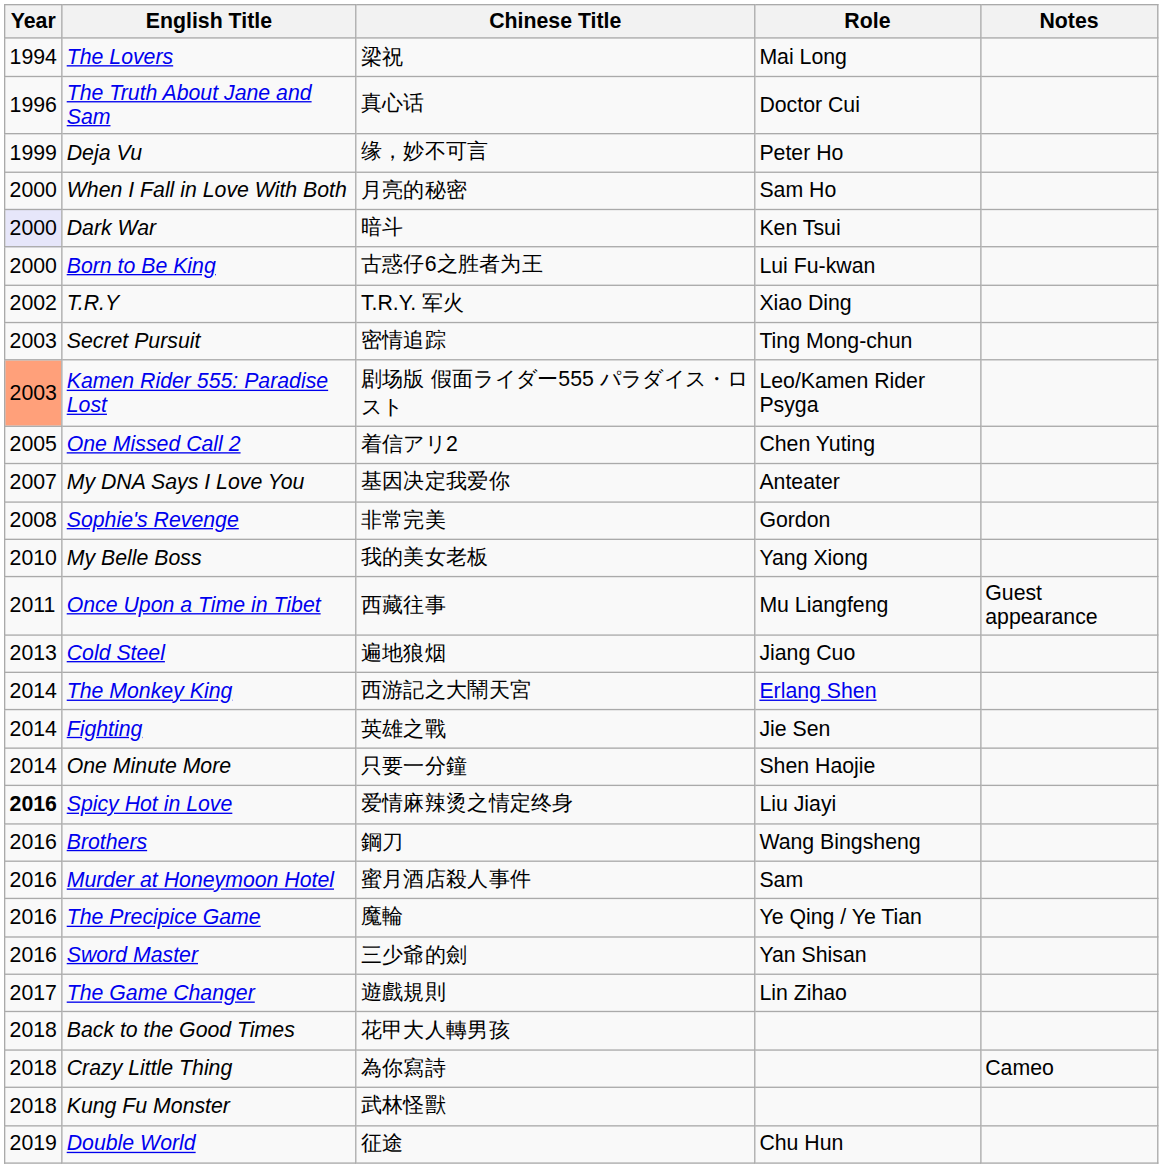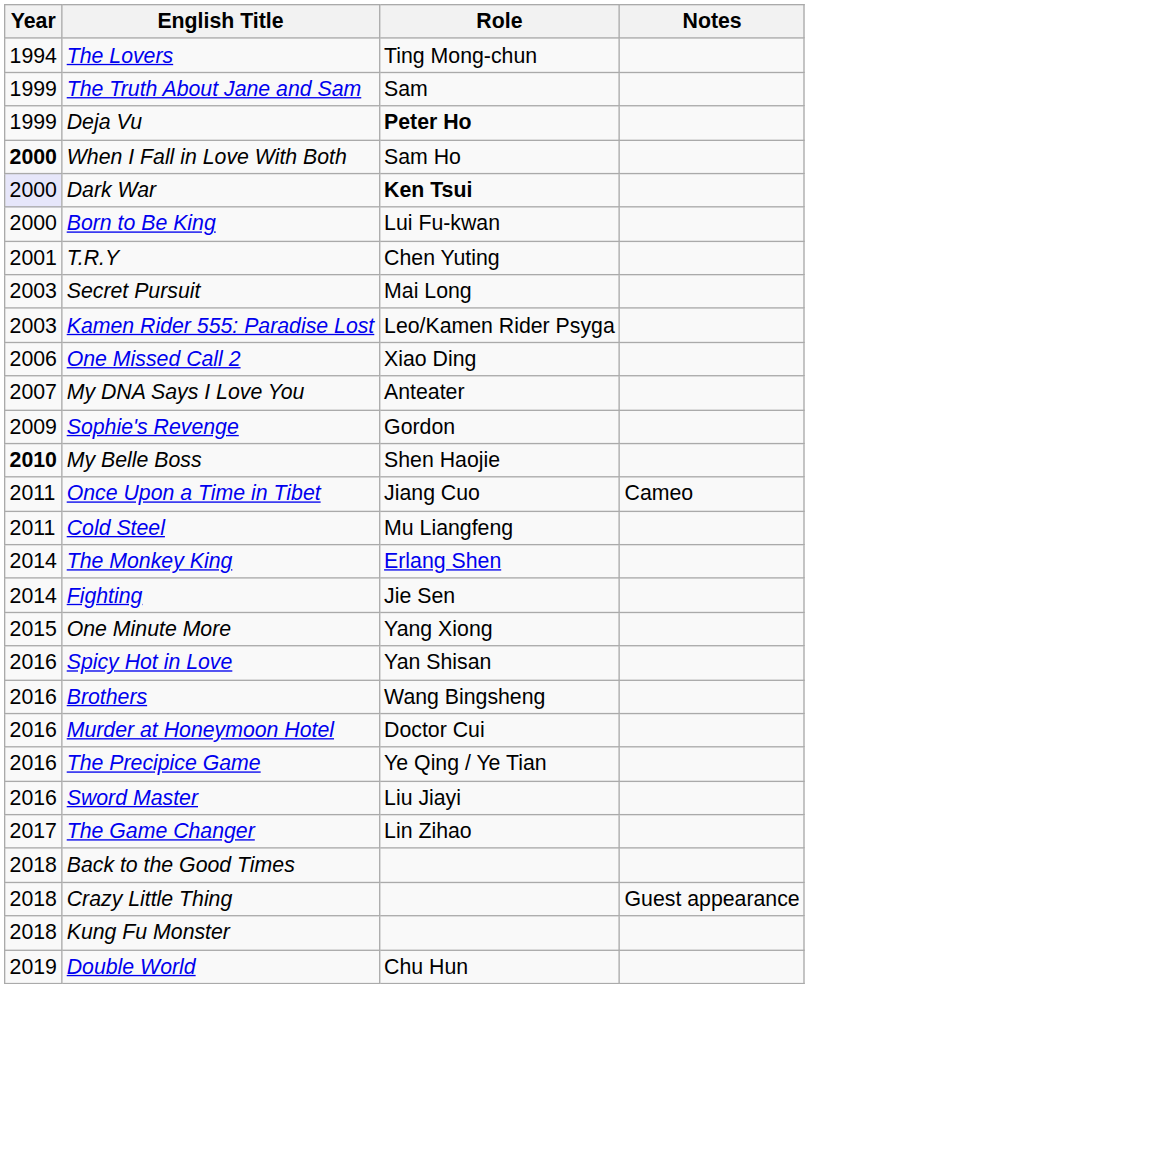 <table class="wikitable sortable">
 <tr>
 <th>Year</th>
 <th>English Title</th>
-<th>Chinese Title</th>
 <th>Role</th>
 <th class="unsortable">Notes</th>
 </tr>
 <tr>
 <td>1994</td>
 <td><em><a href='#'>The Lovers</a></em></td>
-<td>梁祝</td>
-<td>Mai Long</td>
+<td>Ting Mong-chun</td>
 <td></td>
 </tr>
 <tr>
-<td>1996</td>
+<td>1999</td>
 <td><em><a href='#'>The Truth About Jane and Sam</a></em></td>
-<td>真心话</td>
-<td>Doctor Cui</td>
+<td>Sam</td>
 <td></td>
 </tr>
 <tr>
 <td>1999</td>
 <td><em>Deja Vu</em></td>
-<td>缘，妙不可言</td>
-<td>Peter Ho</td>
+<td><strong>Peter Ho</strong></td>
 <td></td>
 </tr>
 <tr>
-<td>2000</td>
+<td><strong>2000</strong></td>
 <td><em>When I Fall in Love With Both</em></td>
-<td>月亮的秘密</td>
 <td>Sam Ho</td>
 <td></td>
 </tr>
 <tr>
 <td style="background: lavender;">2000</td>
 <td><em>Dark War</em></td>
-<td>暗斗</td>
-<td>Ken Tsui</td>
+<td><strong>Ken Tsui</strong></td>
 <td></td>
 </tr>
 <tr>
 <td>2000</td>
 <td><em><a href='#'>Born to Be King</a></em></td>
-<td>古惑仔6之胜者为王</td>
 <td>Lui Fu-kwan</td>
 <td></td>
 </tr>
 <tr>
-<td>2002</td>
+<td>2001</td>
 <td><em>T.R.Y</em></td>
-<td>T.R.Y. 军火</td>
-<td>Xiao Ding</td>
+<td>Chen Yuting</td>
 <td></td>
 </tr>
 <tr>
 <td>2003</td>
 <td><em>Secret Pursuit</em></td>
-<td>密情追踪</td>
-<td>Ting Mong-chun</td>
+<td>Mai Long</td>
 <td></td>
 </tr>
 <tr>
-<td style="background: lightsalmon;">2003</td>
+<td>2003</td>
 <td><em><a href='#'>Kamen Rider 555: Paradise Lost</a></em></td>
-<td>剧场版 假面ライダー555 パラダイス・ロスト</td>
 <td>Leo/Kamen Rider Psyga</td>
 <td></td>
 </tr>
 <tr>
-<td>2005</td>
+<td>2006</td>
 <td><em><a href='#'>One Missed Call 2</a></em></td>
-<td>着信アリ2</td>
-<td>Chen Yuting</td>
+<td>Xiao Ding</td>
 <td></td>
 </tr>
 <tr>
 <td>2007</td>
 <td><em>My DNA Says I Love You</em></td>
-<td>基因决定我爱你</td>
 <td>Anteater</td>
 <td></td>
 </tr>
 <tr>
-<td>2008</td>
+<td>2009</td>
 <td><em><a href='#'>Sophie's Revenge</a></em></td>
-<td>非常完美</td>
 <td>Gordon</td>
 <td></td>
 </tr>
 <tr>
-<td>2010</td>
+<td><strong>2010</strong></td>
 <td><em>My Belle Boss</em></td>
-<td>我的美女老板</td>
-<td>Yang Xiong</td>
+<td>Shen Haojie</td>
 <td></td>
 </tr>
 <tr>
 <td>2011</td>
 <td><em><a href='#'>Once Upon a Time in Tibet</a></em></td>
-<td>西藏往事</td>
-<td>Mu Liangfeng</td>
-<td>Guest appearance</td>
+<td>Jiang Cuo</td>
+<td>Cameo</td>
 </tr>
 <tr>
-<td>2013</td>
+<td>2011</td>
 <td><em><a href='#'>Cold Steel</a></em></td>
-<td>遍地狼烟</td>
-<td>Jiang Cuo</td>
+<td>Mu Liangfeng</td>
 <td></td>
 </tr>
 <tr>
 <td>2014</td>
 <td><em><a href='#'>The Monkey King</a></em></td>
-<td>西游記之大鬧天宮</td>
 <td><a href='#'>Erlang Shen</a></td>
 <td></td>
 </tr>
 <tr>
 <td>2014</td>
 <td><em><a href='#'>Fighting</a></em></td>
-<td>英雄之戰</td>
 <td>Jie Sen</td>
 <td></td>
 </tr>
 <tr>
-<td>2014</td>
+<td>2015</td>
 <td><em>One Minute More</em></td>
-<td>只要一分鐘</td>
-<td>Shen Haojie</td>
+<td>Yang Xiong</td>
 <td></td>
 </tr>
 <tr>
-<td><strong>2016</strong></td>
+<td>2016</td>
 <td><em><a href='#'>Spicy Hot in Love</a></em></td>
-<td>爱情麻辣烫之情定终身</td>
-<td>Liu Jiayi</td>
+<td>Yan Shisan</td>
 <td></td>
 </tr>
 <tr>
 <td>2016</td>
 <td><em><a href='#'>Brothers</a></em></td>
-<td>鋼刀</td>
 <td>Wang Bingsheng</td>
 <td></td>
 </tr>
 <tr>
 <td>2016</td>
 <td><em><a href='#'>Murder at Honeymoon Hotel</a></em></td>
-<td>蜜月酒店殺人事件</td>
-<td>Sam</td>
+<td>Doctor Cui</td>
 <td></td>
 </tr>
 <tr>
 <td>2016</td>
 <td><em><a href='#'>The Precipice Game</a></em></td>
-<td>魔輪</td>
 <td>Ye Qing / Ye Tian</td>
 <td></td>
 </tr>
 <tr>
 <td>2016</td>
 <td><em><a href='#'>Sword Master</a></em></td>
-<td>三少爺的劍</td>
-<td>Yan Shisan</td>
+<td>Liu Jiayi</td>
 <td></td>
 </tr>
 <tr>
 <td>2017</td>
 <td><em><a href='#'>The Game Changer</a></em></td>
-<td>遊戲規則</td>
 <td>Lin Zihao</td>
 <td></td>
 </tr>
 <tr>
 <td>2018</td>
 <td><em>Back to the Good Times</em></td>
-<td>花甲大人轉男孩</td>
 <td></td>
 <td></td>
 </tr>
 <tr>
 <td>2018</td>
 <td><em>Crazy Little Thing</em></td>
-<td>為你寫詩</td>
 <td></td>
-<td>Cameo</td>
+<td>Guest appearance</td>
 </tr>
 <tr>
 <td>2018</td>
 <td><em>Kung Fu Monster</em></td>
-<td>武林怪獸</td>
 <td></td>
 <td></td>
 </tr>
 <tr>
 <td>2019</td>
 <td><em><a href='#'>Double World</a></em></td>
-<td>征途</td>
 <td>Chu Hun</td>
 <td></td>
 </tr>
 </table>
